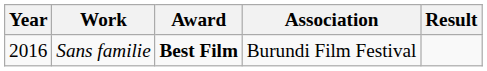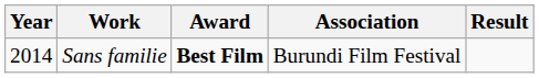 <table class="wikitable">
 <tr>
 <th>Year</th>
 <th>Work</th>
 <th>Award</th>
 <th>Association</th>
 <th>Result</th>
 </tr>
 <tr>
-<td>2016</td>
+<td>2014</td>
 <td><em>Sans familie</em></td>
 <td><strong>Best Film</strong></td>
 <td>Burundi Film Festival</td>
 <td></td>
 </tr>
 </table>
